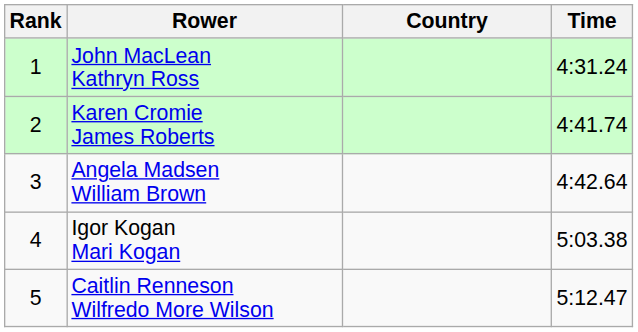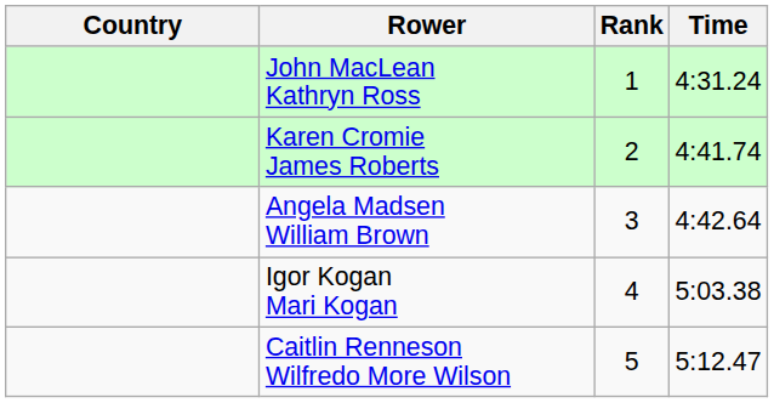 <table class="wikitable" style="text-align:center">
 <tr>
+<th width=150>Country</th>
+<th width=200>Rower</th>
 <th>Rank</th>
-<th width=200>Rower</th>
-<th width=150>Country</th>
 <th width=5em>Time</th>
 </tr>
 <tr bgcolor="#ccffcc">
+<td align=left></td>
+<td align=left><a href='#'>John MacLean</a><br><a href='#'>Kathryn Ross</a></td>
 <td>1</td>
-<td align=left><a href='#'>John MacLean</a><br><a href='#'>Kathryn Ross</a></td>
-<td align=left></td>
 <td>4:31.24</td>
 </tr>
 <tr bgcolor="#ccffcc">
+<td align=left></td>
+<td align=left><a href='#'>Karen Cromie</a><br><a href='#'>James Roberts</a></td>
 <td>2</td>
-<td align=left><a href='#'>Karen Cromie</a><br><a href='#'>James Roberts</a></td>
-<td align=left></td>
 <td>4:41.74</td>
 </tr>
 <tr>
+<td align=left></td>
+<td align=left><a href='#'>Angela Madsen</a><br><a href='#'>William Brown</a></td>
 <td>3</td>
-<td align=left><a href='#'>Angela Madsen</a><br><a href='#'>William Brown</a></td>
-<td align=left></td>
 <td>4:42.64</td>
 </tr>
 <tr>
+<td align=left></td>
+<td align=left>Igor Kogan<br><a href='#'>Mari Kogan</a></td>
 <td>4</td>
-<td align=left>Igor Kogan<br><a href='#'>Mari Kogan</a></td>
-<td align=left></td>
 <td>5:03.38</td>
 </tr>
 <tr>
+<td align=left></td>
+<td align=left><a href='#'>Caitlin Renneson</a><br><a href='#'>Wilfredo More Wilson</a></td>
 <td>5</td>
-<td align=left><a href='#'>Caitlin Renneson</a><br><a href='#'>Wilfredo More Wilson</a></td>
-<td align=left></td>
 <td>5:12.47</td>
 </tr>
 </table>
